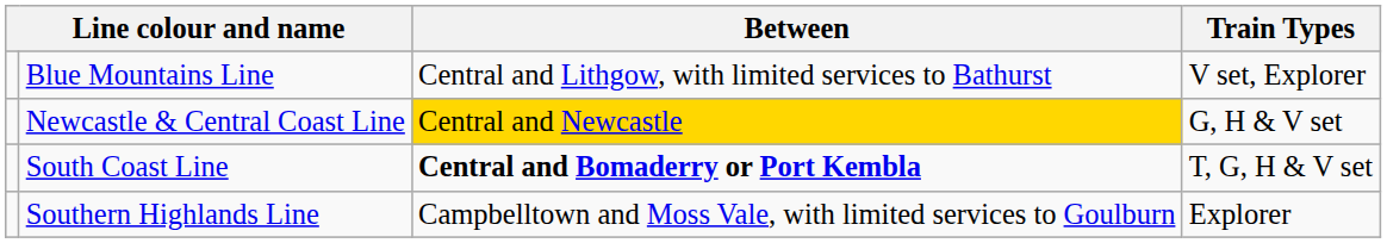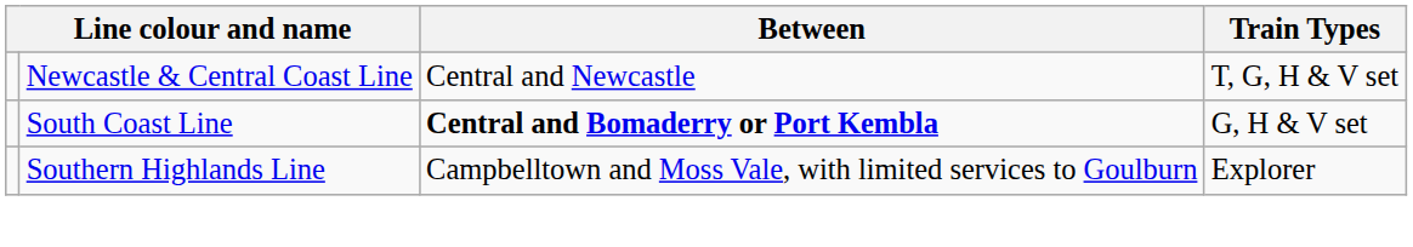 <table class="wikitable">
 <tr>
 <th colspan="2">Line colour and name</th>
 <th>Between</th>
 <th>Train Types</th>
 </tr>
 <tr>
-<td class="noresize"></td>
-<td><a href='#'>Blue Mountains Line</a></td>
-<td>Central and <a href='#'>Lithgow</a>, with limited services to <a href='#'>Bathurst</a></td>
-<td>V set, Explorer</td>
-</tr>
-<tr>
 <td></td>
 <td><a href='#'>Newcastle & Central Coast Line</a></td>
-<td style="background: gold;">Central and <a href='#'>Newcastle</a></td>
-<td>G, H & V set</td>
+<td>Central and <a href='#'>Newcastle</a></td>
+<td>T, G, H & V set</td>
 </tr>
 <tr>
 <td></td>
 <td><a href='#'>South Coast Line</a></td>
 <td><strong>Central and <a href='#'>Bomaderry</a> or <a href='#'>Port Kembla</a></strong></td>
-<td>T, G, H & V set</td>
+<td>G, H & V set</td>
 </tr>
 <tr>
 <td></td>
 <td><a href='#'>Southern Highlands Line</a></td>
 <td>Campbelltown and <a href='#'>Moss Vale</a>, with limited services to <a href='#'>Goulburn</a></td>
 <td>Explorer</td>
 </tr>
 </table>
